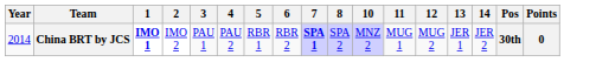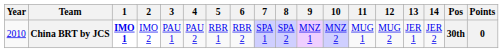 <table class="wikitable" style="text-align:center; font-size:85%">
 <tr>
 <th>Year</th>
 <th>Team</th>
 <th>1</th>
 <th>2</th>
 <th>3</th>
 <th>4</th>
 <th>5</th>
 <th>6</th>
 <th>7</th>
 <th>8</th>
+<th>9</th>
 <th>10</th>
 <th>11</th>
 <th>12</th>
 <th>13</th>
 <th>14</th>
 <th>Pos</th>
 <th>Points</th>
 </tr>
 <tr>
-<td><a href='#'>2014</a></td>
+<td><a href='#'>2010</a></td>
 <th>China BRT by JCS</th>
 <td style="background:#FFFFFF;"><strong><a href='#'>IMO<br>1</a><br></strong></td>
 <td style="background:#FFFFFF;"><a href='#'>IMO<br>2</a><br></td>
 <td style="background:#;"><a href='#'>PAU<br>1</a><br></td>
 <td style="background:#;"><a href='#'>PAU<br>2</a><br></td>
 <td style="background:#;"><a href='#'>RBR<br>1</a><br></td>
 <td style="background:#;"><a href='#'>RBR<br>2</a><br></td>
-<td style="background:#CFCFFF;"><strong><a href='#'>SPA<br>1</a><br></strong></td>
+<td style="background:#CFCFFF;"><a href='#'>SPA<br>1</a><br></td>
 <td style="background:#CFCFFF;"><a href='#'>SPA<br>2</a><br></td>
+<td style="background:#EFCFFF;"><a href='#'>MNZ<br>1</a><br></td>
 <td style="background:#CFCFFF;"><a href='#'>MNZ<br>2</a><br></td>
 <td style="background:#;"><a href='#'>MUG<br>1</a><br></td>
 <td style="background:#;"><a href='#'>MUG<br>2</a><br></td>
 <td style="background:#;"><a href='#'>JER<br>1</a><br></td>
 <td style="background:#;"><a href='#'>JER<br>2</a><br></td>
 <th>30th</th>
 <th>0</th>
 </tr>
 </table>
